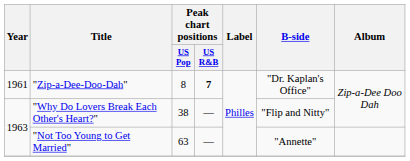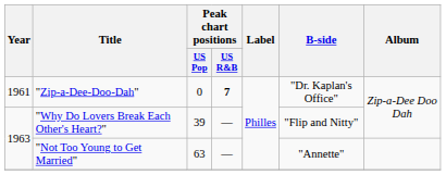 <table class="wikitable" style=text-align:center;>
 <tr>
 <th rowspan="2">Year</th>
 <th rowspan="2">Title</th>
 <th colspan="2">Peak chart<br>positions</th>
 <th rowspan="2">Label</th>
 <th rowspan="2"><a href='#'>B-side</a></th>
 <th rowspan="2">Album</th>
 </tr>
 <tr style="font-size:smaller;">
 <th align=centre><a href='#'>US<br>Pop</a></th>
 <th align=centre><a href='#'>US<br>R&B</a></th>
 </tr>
 <tr>
 <td rowspan="1">1961</td>
 <td align=left>"<a href='#'>Zip-a-Dee-Doo-Dah</a>"</td>
-<td>8</td>
+<td>0</td>
 <td><strong>7</strong></td>
 <td rowspan="3"><a href='#'>Philles</a></td>
 <td rowspan="1">"Dr. Kaplan's Office"</td>
 <td rowspan="2"><em>Zip-a-Dee Doo Dah</em></td>
 </tr>
 <tr>
 <td rowspan="2">1963</td>
 <td align=left>"<a href='#'>Why Do Lovers Break Each Other's Heart?</a>"</td>
-<td>38</td>
+<td>39</td>
 <td>—</td>
 <td rowspan="1">"Flip and Nitty"</td>
 </tr>
 <tr>
 <td align=left>"<a href='#'>Not Too Young to Get Married</a>"</td>
 <td>63</td>
 <td>—</td>
 <td rowspan="1">"Annette"</td>
 <td rowspan="1"></td>
 </tr>
 <tr>
 </tr>
 </table>
